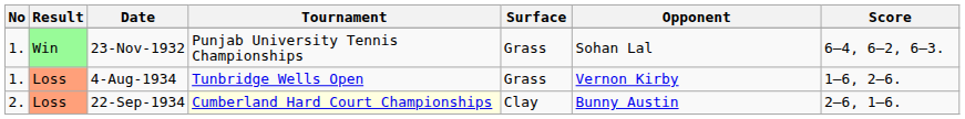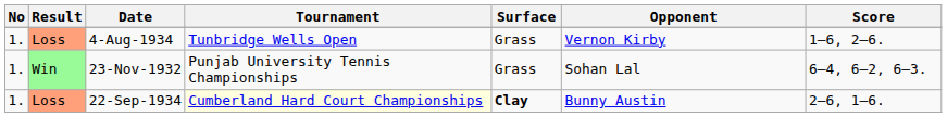 <table class="sortable wikitable">
 <tr>
 <th style="width:15px">No</th>
 <th style="width:30px">Result</th>
 <th style="width:70px">Date</th>
 <th style="width:300px">Tournament</th>
 <th style="width:60px">Surface</th>
 <th style="width:240px">Opponent</th>
 <th style="width:130px" class="unsortable">Score</th>
 </tr>
 <tr>
 </tr>
 <tr>
 <td>1.</td>
+<td style="background:#ffa07a;">Loss</td>
+<td>4‑Aug‑1934</td>
+<td><a href='#'>Tunbridge Wells Open</a></td>
+<td>Grass</td>
+<td> <a href='#'>Vernon Kirby</a></td>
+<td>1–6, 2–6.</td>
+</tr>
+<tr>
+<td>1.</td>
 <td style="background:#98FB98;">Win</td>
 <td>23-Nov-1932</td>
 <td>Punjab University Tennis Championships</td>
 <td>Grass</td>
 <td> Sohan Lal</td>
 <td>6–4, 6–2, 6–3.</td>
 </tr>
 <tr>
 <td>1.</td>
 <td style="background:#ffa07a;">Loss</td>
-<td>4‑Aug‑1934</td>
-<td><a href='#'>Tunbridge Wells Open</a></td>
-<td>Grass</td>
-<td> <a href='#'>Vernon Kirby</a></td>
-<td>1–6, 2–6.</td>
-</tr>
-<tr>
-<td>2.</td>
-<td style="background:#ffa07a;">Loss</td>
 <td>22‑Sep‑1934</td>
 <td style="background: lightyellow;"><a href='#'>Cumberland Hard Court Championships</a></td>
-<td>Clay</td>
+<td><strong>Clay</strong></td>
 <td> <a href='#'>Bunny Austin</a></td>
 <td>2–6, 1–6.</td>
 </tr>
 <tr>
 </tr>
 </table>
